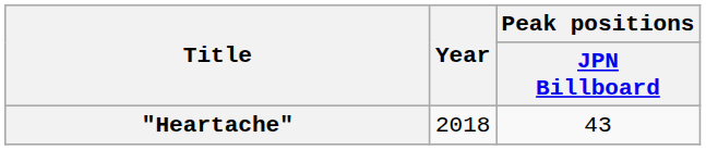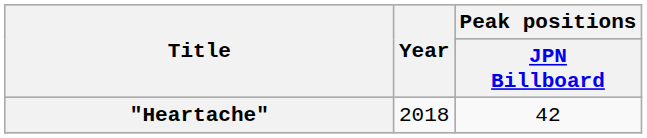 <table class="wikitable plainrowheaders" style="text-align:center;">
 <tr>
 <th scope="col" rowspan="2" style="width:18em;">Title</th>
 <th scope="col" rowspan="2">Year</th>
 <th scope="col">Peak positions</th>
 </tr>
 <tr>
 <th scope="col"><a href='#'>JPN<br>Billboard</a></th>
 </tr>
 <tr>
 <th ! scope="row">"Heartache"</th>
 <td>2018</td>
-<td>43</td>
+<td>42</td>
 </tr>
 </table>
